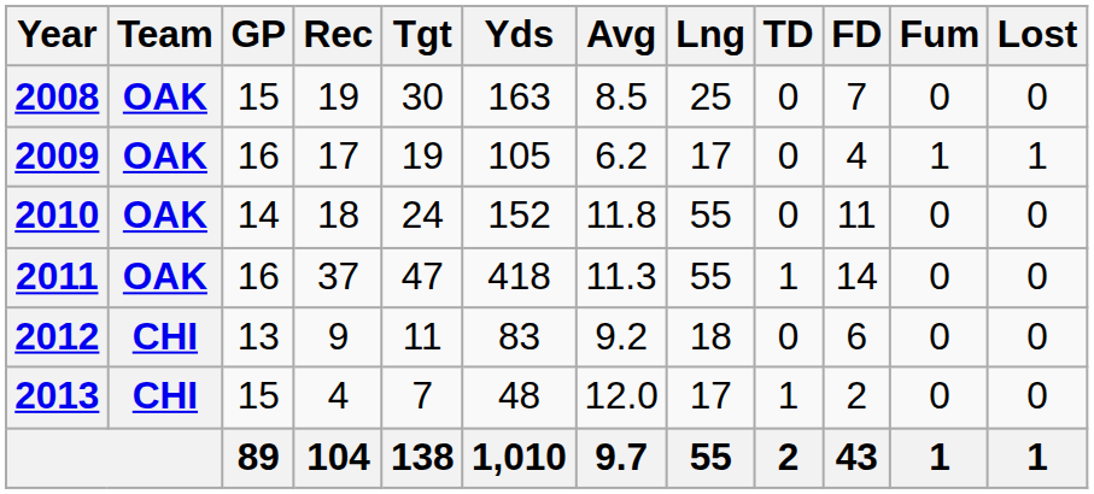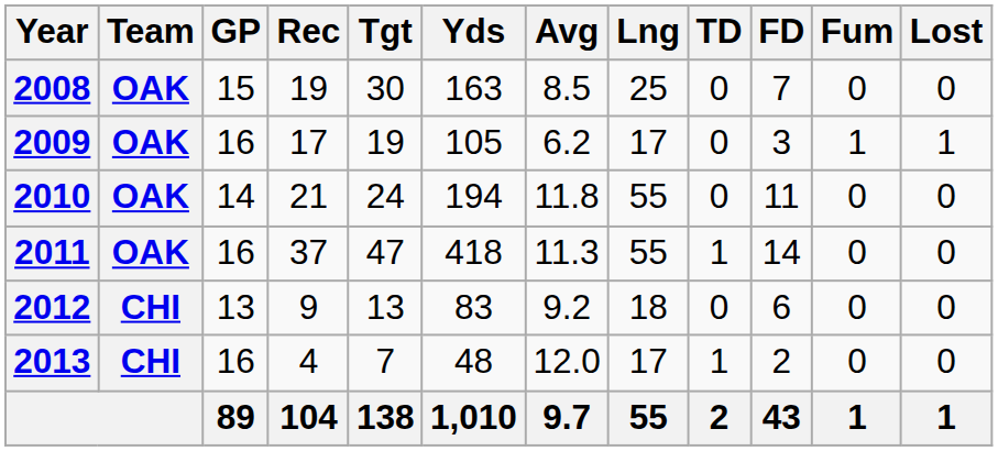 <table class="wikitable" style="text-align:center;">
 <tr>
 <th>Year</th>
 <th>Team</th>
 <th>GP</th>
 <th>Rec</th>
 <th>Tgt</th>
 <th>Yds</th>
 <th>Avg</th>
 <th>Lng</th>
 <th>TD</th>
 <th>FD</th>
 <th>Fum</th>
 <th>Lost</th>
 </tr>
 <tr>
 <th><a href='#'>2008</a></th>
 <th><a href='#'>OAK</a></th>
 <td>15</td>
 <td>19</td>
 <td>30</td>
 <td>163</td>
 <td>8.5</td>
 <td>25</td>
 <td>0</td>
 <td>7</td>
 <td>0</td>
 <td>0</td>
 </tr>
 <tr>
 <th><a href='#'>2009</a></th>
 <th><a href='#'>OAK</a></th>
 <td>16</td>
 <td>17</td>
 <td>19</td>
 <td>105</td>
 <td>6.2</td>
 <td>17</td>
 <td>0</td>
-<td>4</td>
+<td>3</td>
 <td>1</td>
 <td>1</td>
 </tr>
 <tr>
 <th><a href='#'>2010</a></th>
 <th><a href='#'>OAK</a></th>
 <td>14</td>
-<td>18</td>
+<td>21</td>
 <td>24</td>
-<td>152</td>
+<td>194</td>
 <td>11.8</td>
 <td>55</td>
 <td>0</td>
 <td>11</td>
 <td>0</td>
 <td>0</td>
 </tr>
 <tr>
 <th><a href='#'>2011</a></th>
 <th><a href='#'>OAK</a></th>
 <td>16</td>
 <td>37</td>
 <td>47</td>
 <td>418</td>
 <td>11.3</td>
 <td>55</td>
 <td>1</td>
 <td>14</td>
 <td>0</td>
 <td>0</td>
 </tr>
 <tr>
 <th><a href='#'>2012</a></th>
 <th><a href='#'>CHI</a></th>
 <td>13</td>
 <td>9</td>
-<td>11</td>
+<td>13</td>
 <td>83</td>
 <td>9.2</td>
 <td>18</td>
 <td>0</td>
 <td>6</td>
 <td>0</td>
 <td>0</td>
 </tr>
 <tr>
 <th><a href='#'>2013</a></th>
 <th><a href='#'>CHI</a></th>
-<td>15</td>
+<td>16</td>
 <td>4</td>
 <td>7</td>
 <td>48</td>
 <td>12.0</td>
 <td>17</td>
 <td>1</td>
 <td>2</td>
 <td>0</td>
 <td>0</td>
 </tr>
 <tr>
 <th colspan="2"></th>
 <th>89</th>
 <th>104</th>
 <th>138</th>
 <th>1,010</th>
 <th>9.7</th>
 <th>55</th>
 <th>2</th>
 <th>43</th>
 <th>1</th>
 <th>1</th>
 </tr>
 </table>
